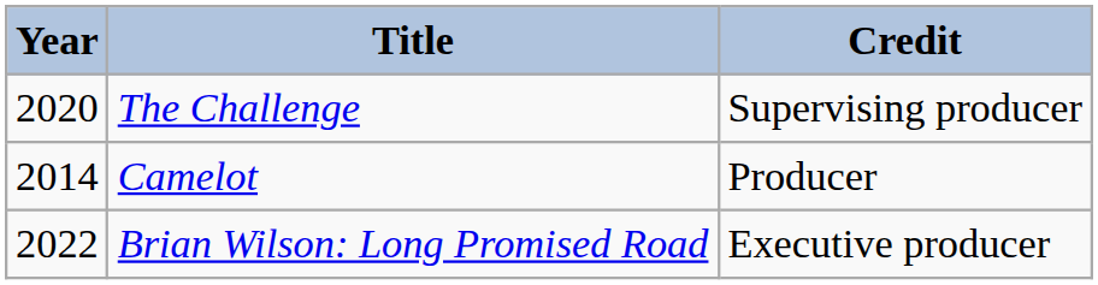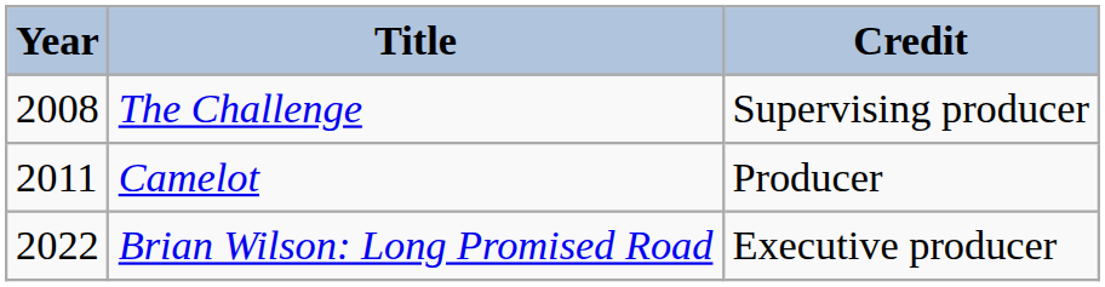 <table class="wikitable" style="font-size:95%;">
 <tr>
 <th style="background:#B0C4DE;">Year</th>
 <th style="background:#B0C4DE;">Title</th>
 <th style="background:#B0C4DE;">Credit</th>
 </tr>
 <tr>
-<td>2020</td>
+<td>2008</td>
 <td><em><a href='#'>The Challenge</a></em></td>
 <td>Supervising producer</td>
 </tr>
 <tr>
-<td>2014</td>
+<td>2011</td>
 <td><em><a href='#'>Camelot</a></em></td>
 <td>Producer</td>
 </tr>
 <tr>
 <td>2022</td>
 <td><em><a href='#'>Brian Wilson: Long Promised Road</a> </em></td>
 <td>Executive producer</td>
 </tr>
 </table>
